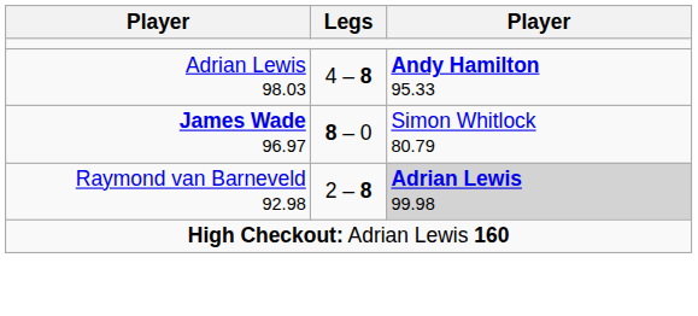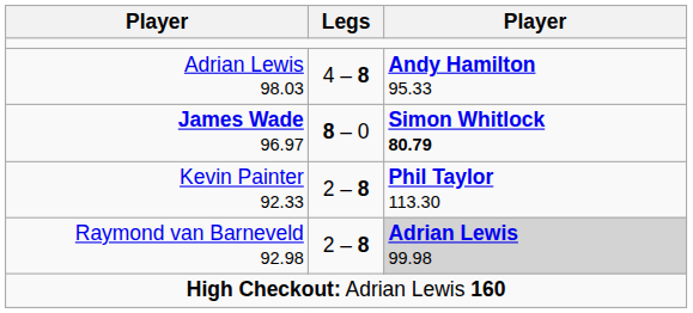 <table class=wikitable style="text-align:center">
 <tr>
 <th width=225>Player</th>
 <th width=50>Legs</th>
 <th width=225>Player</th>
 </tr>
 <tr align=center>
 <td colspan="3"></td>
 </tr>
 <tr align=left>
 <td align=right><a href='#'>Adrian Lewis</a>  <br><small><span>98.03</span></small></td>
 <td align=center>4 – <strong>8</strong></td>
 <td> <strong><a href='#'>Andy Hamilton</a></strong> <br><small><span>95.33</span></small></td>
 </tr>
 <tr align=left>
 <td align=right><strong><a href='#'>James Wade</a></strong>  <br><small><span>96.97</span></small></td>
 <td align=center><strong>8</strong> – 0</td>
-<td> <a href='#'>Simon Whitlock</a> <br><small><span>80.79</span></small></td>
+<td><strong> <a href='#'>Simon Whitlock</a> <br><small><span>80.79</span></small></strong></td>
+</tr>
+<tr align=left>
+<td align=right><a href='#'>Kevin Painter</a>  <br><small><span>92.33</span></small></td>
+<td align=center>2 – <strong>8</strong></td>
+<td> <strong><a href='#'>Phil Taylor</a></strong> <br><small><span>113.30</span></small></td>
 </tr>
 <tr align=left>
 <td align=right><a href='#'>Raymond van Barneveld</a>  <br><small><span>92.98</span></small></td>
 <td align=center>2 – <strong>8</strong></td>
 <td style="background: lightgrey;"> <strong><a href='#'>Adrian Lewis</a></strong> <br><small><span>99.98</span></small></td>
 </tr>
 <tr align=center>
 <td colspan="3"><strong>High Checkout:</strong> Adrian Lewis <strong>160</strong></td>
 </tr>
 </table>
